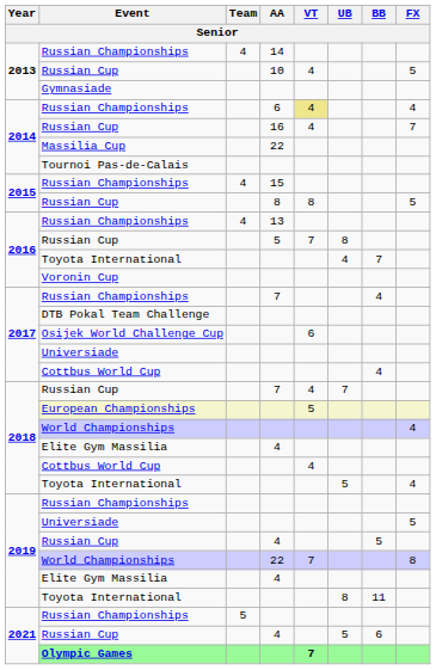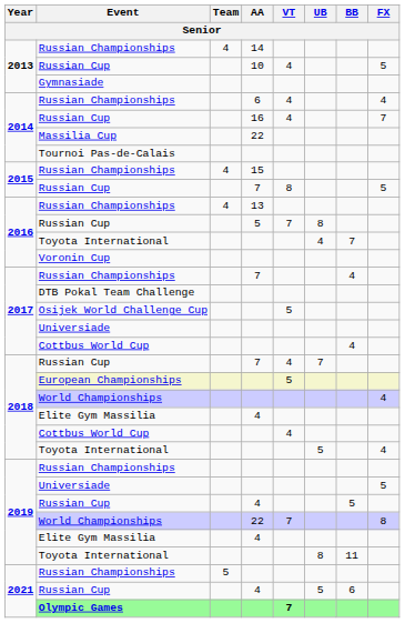 <table class="wikitable" style="text-align:center; font-size:95%;">
 <tr>
 <th align=center>Year</th>
 <th align=center>Event</th>
 <th style="width:30px;">Team</th>
 <th style="width:30px;">AA</th>
 <th style="width:30px;"><a href='#'>VT</a></th>
 <th style="width:30px;"><a href='#'>UB</a></th>
 <th style="width:30px;"><a href='#'>BB</a></th>
 <th style="width:30px;"><a href='#'>FX</a></th>
 </tr>
 <tr>
 <th colspan="8">Senior</th>
 </tr>
 <tr>
 <td rowspan="3"><strong>2013</strong></td>
 <td align=left><a href='#'>Russian Championships</a></td>
 <td>4</td>
 <td>14</td>
 <td></td>
 <td></td>
 <td></td>
 <td></td>
 </tr>
 <tr>
 <td align=left><a href='#'>Russian Cup</a></td>
 <td></td>
 <td>10</td>
 <td>4</td>
 <td></td>
 <td></td>
 <td>5</td>
 </tr>
 <tr>
 <td align=left><a href='#'>Gymnasiade</a></td>
 <td></td>
 <td></td>
 <td></td>
 <td></td>
 <td></td>
 <td></td>
 </tr>
 <tr>
 <td rowspan="4"><strong><a href='#'>2014</a></strong></td>
 <td align=left><a href='#'>Russian Championships</a></td>
 <td></td>
 <td>6</td>
-<td style="background: khaki;">4</td>
+<td>4</td>
 <td></td>
 <td></td>
 <td>4</td>
 </tr>
 <tr>
 <td align=left><a href='#'>Russian Cup</a></td>
 <td></td>
 <td>16</td>
 <td>4</td>
 <td></td>
 <td></td>
 <td>7</td>
 </tr>
 <tr>
 <td align=left><a href='#'>Massilia Cup</a></td>
 <td></td>
 <td>22</td>
 <td></td>
 <td></td>
 <td></td>
 <td></td>
 </tr>
 <tr>
 <td align=left>Tournoi Pas-de-Calais</td>
 <td></td>
 <td></td>
 <td></td>
 <td></td>
 <td></td>
 <td></td>
 </tr>
 <tr>
 <td rowspan="2"><strong><a href='#'>2015</a></strong></td>
 <td align=left><a href='#'>Russian Championships</a></td>
 <td>4</td>
 <td>15</td>
 <td></td>
 <td></td>
 <td></td>
 <td></td>
 </tr>
 <tr>
 <td align=left><a href='#'>Russian Cup</a></td>
 <td></td>
-<td>8</td>
+<td>7</td>
 <td>8</td>
 <td></td>
 <td></td>
 <td>5</td>
 </tr>
 <tr>
 <td rowspan="4"><strong><a href='#'>2016</a></strong></td>
 <td align=left><a href='#'>Russian Championships</a></td>
 <td>4</td>
 <td>13</td>
 <td></td>
 <td></td>
 <td></td>
 <td></td>
 </tr>
 <tr>
 <td align=left>Russian Cup</td>
 <td></td>
 <td>5</td>
 <td>7</td>
 <td>8</td>
 <td></td>
 <td></td>
 </tr>
 <tr>
 <td align=left>Toyota International</td>
 <td></td>
 <td></td>
 <td></td>
 <td>4</td>
 <td>7</td>
 <td></td>
 </tr>
 <tr>
 <td align=left><a href='#'>Voronin Cup</a></td>
 <td></td>
 <td></td>
 <td></td>
 <td></td>
 <td></td>
 <td></td>
 </tr>
 <tr>
 <td rowspan="5"><strong><a href='#'>2017</a></strong></td>
 <td align=left><a href='#'>Russian Championships</a></td>
 <td></td>
 <td>7</td>
 <td></td>
 <td></td>
 <td>4</td>
 <td></td>
 </tr>
 <tr>
 <td align=left>DTB Pokal Team Challenge</td>
 <td></td>
 <td></td>
 <td></td>
 <td></td>
 <td></td>
 <td></td>
 </tr>
 <tr>
 <td align=left><a href='#'>Osijek World Challenge Cup</a></td>
 <td></td>
 <td></td>
-<td>6</td>
+<td>5</td>
 <td></td>
 <td></td>
 <td></td>
 </tr>
 <tr>
 <td align=left><a href='#'>Universiade</a></td>
 <td></td>
 <td></td>
 <td></td>
 <td></td>
 <td></td>
 <td></td>
 </tr>
 <tr>
 <td align=left><a href='#'>Cottbus World Cup</a></td>
 <td></td>
 <td></td>
 <td></td>
 <td></td>
 <td>4</td>
 <td></td>
 </tr>
 <tr>
 <td rowspan="6"><strong><a href='#'>2018</a></strong></td>
 <td align=left>Russian Cup</td>
 <td></td>
 <td>7</td>
 <td>4</td>
 <td>7</td>
 <td></td>
 <td></td>
 </tr>
 <tr bgcolor=#F5F6CE>
 <td align=left><a href='#'>European Championships</a></td>
 <td></td>
 <td></td>
 <td>5</td>
 <td></td>
 <td></td>
 <td></td>
 </tr>
 <tr bgcolor=#CCCCFF>
 <td align=left><a href='#'>World Championships</a></td>
 <td></td>
 <td></td>
 <td></td>
 <td></td>
 <td></td>
 <td>4</td>
 </tr>
 <tr>
 <td align=left>Elite Gym Massilia</td>
 <td></td>
 <td>4</td>
 <td></td>
 <td></td>
 <td></td>
 <td></td>
 </tr>
 <tr>
 <td align=left><a href='#'>Cottbus World Cup</a></td>
 <td></td>
 <td></td>
 <td>4</td>
 <td></td>
 <td></td>
 <td></td>
 </tr>
 <tr>
 <td align=left>Toyota International</td>
 <td></td>
 <td></td>
 <td></td>
 <td>5</td>
 <td></td>
 <td>4</td>
 </tr>
 <tr>
 <td rowspan="6"><strong><a href='#'>2019</a></strong></td>
 <td align=left><a href='#'>Russian Championships</a></td>
 <td></td>
 <td></td>
 <td></td>
 <td></td>
 <td></td>
 <td></td>
 </tr>
 <tr>
 <td align=left><a href='#'>Universiade</a></td>
 <td></td>
 <td></td>
 <td></td>
 <td></td>
 <td></td>
 <td>5</td>
 </tr>
 <tr>
 <td align=left><a href='#'>Russian Cup</a></td>
 <td></td>
 <td>4</td>
 <td></td>
 <td></td>
 <td>5</td>
 <td></td>
 </tr>
 <tr bgcolor=#CCCCFF>
 <td align=left><a href='#'>World Championships</a></td>
 <td></td>
 <td>22</td>
 <td>7</td>
 <td></td>
 <td></td>
 <td>8</td>
 </tr>
 <tr>
 <td align=left>Elite Gym Massilia</td>
 <td></td>
 <td>4</td>
 <td></td>
 <td></td>
 <td></td>
 <td></td>
 </tr>
 <tr>
 <td align=left>Toyota International</td>
 <td></td>
 <td></td>
 <td></td>
 <td>8</td>
 <td>11</td>
 <td></td>
 </tr>
 <tr>
 <td rowspan="3"><strong><a href='#'>2021</a></strong></td>
 <td align=left><a href='#'>Russian Championships</a></td>
 <td>5</td>
 <td></td>
 <td></td>
 <td></td>
 <td></td>
 <td></td>
 </tr>
 <tr>
 <td align=left><a href='#'>Russian Cup</a></td>
 <td></td>
 <td>4</td>
 <td></td>
 <td>5</td>
 <td>6</td>
 <td></td>
 </tr>
 <tr bgcolor=98FB98>
 <td align=left><strong><a href='#'>Olympic Games</a></strong></td>
 <td></td>
 <td></td>
 <td><strong>7</strong></td>
 <td></td>
 <td></td>
 <td></td>
 </tr>
 </table>
